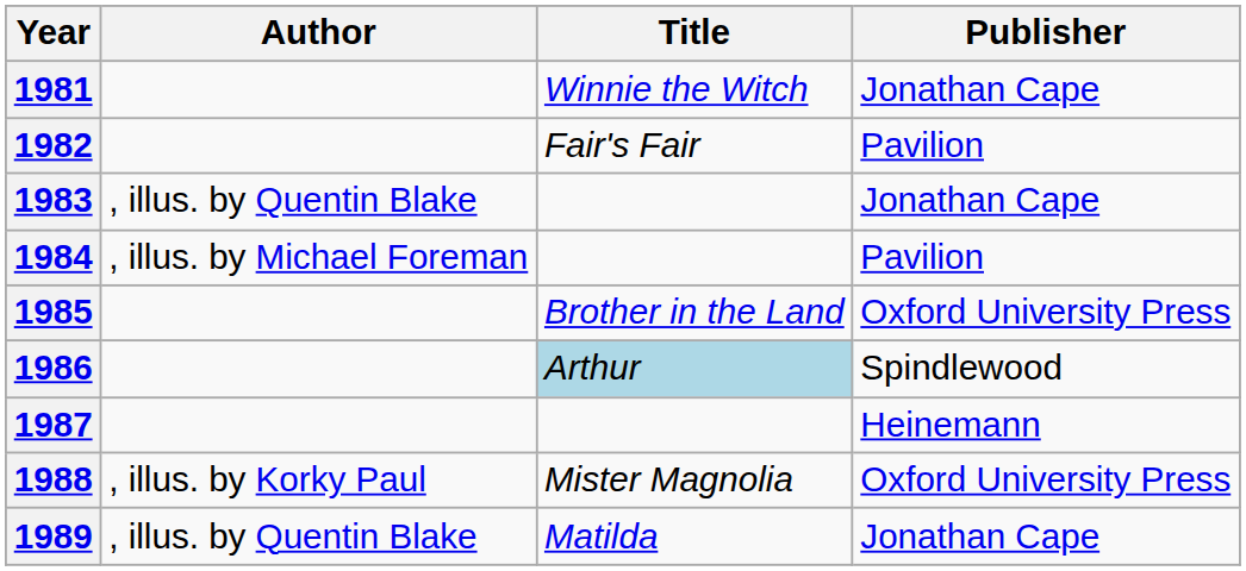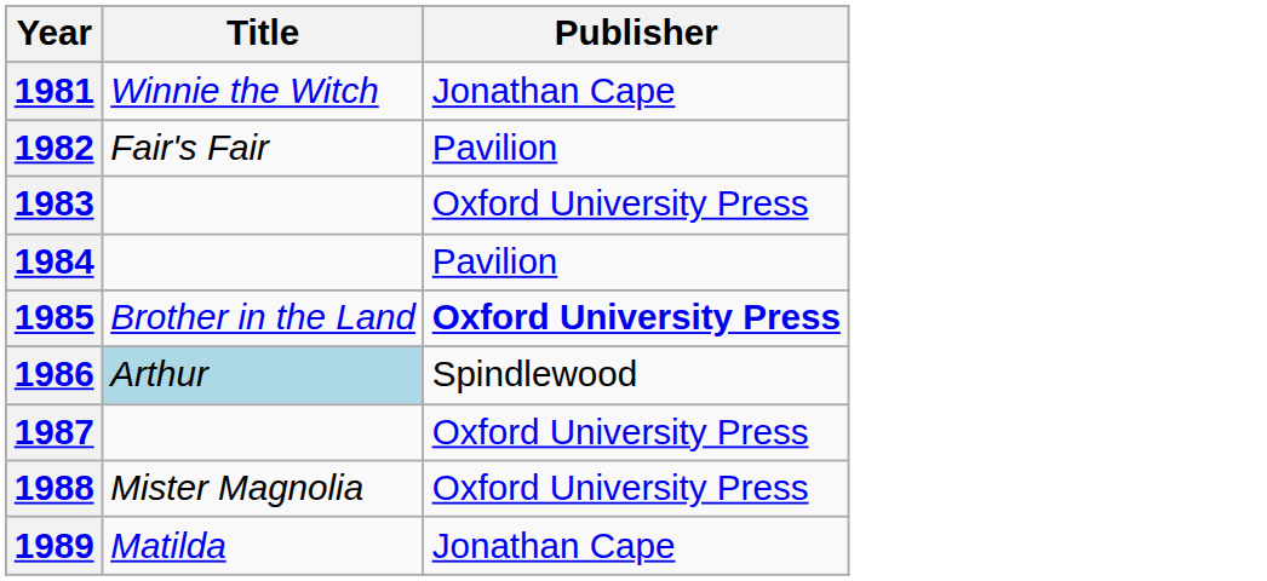 <table class="wikitable sortable mw-collapsible">
 <tr>
 <th>Year</th>
-<th>Author</th>
 <th>Title</th>
 <th>Publisher</th>
 </tr>
 <tr>
 <th><a href='#'>1981</a></th>
-<td></td>
 <td><em><a href='#'>Winnie the Witch</a></em></td>
 <td><a href='#'>Jonathan Cape</a></td>
 </tr>
 <tr>
 <th><a href='#'>1982</a></th>
-<td></td>
 <td><em>Fair's Fair</em></td>
 <td><a href='#'>Pavilion</a></td>
 </tr>
 <tr>
 <th><a href='#'>1983</a></th>
-<td>, illus. by <a href='#'>Quentin Blake</a></td>
 <td><em></em></td>
-<td><a href='#'>Jonathan Cape</a></td>
+<td><a href='#'>Oxford University Press</a></td>
 </tr>
 <tr>
 <th><a href='#'>1984</a></th>
-<td>, illus. by <a href='#'>Michael Foreman</a></td>
 <td></td>
 <td><a href='#'>Pavilion</a></td>
 </tr>
 <tr>
 <th><a href='#'>1985</a></th>
-<td></td>
 <td><em><a href='#'>Brother in the Land</a></em></td>
-<td><a href='#'>Oxford University Press</a></td>
+<td><strong><a href='#'>Oxford University Press</a></strong></td>
 </tr>
 <tr>
 <th><a href='#'>1986</a></th>
-<td></td>
 <td style="background: lightblue;"><em>Arthur</em></td>
 <td>Spindlewood</td>
 </tr>
 <tr>
 <th><a href='#'>1987</a></th>
-<td></td>
 <td><em></em></td>
-<td><a href='#'>Heinemann</a></td>
+<td><a href='#'>Oxford University Press</a></td>
 </tr>
 <tr>
 <th><a href='#'>1988</a></th>
-<td>, illus. by <a href='#'>Korky Paul</a></td>
 <td><em>Mister Magnolia</em></td>
 <td><a href='#'>Oxford University Press</a></td>
 </tr>
 <tr>
 <th><a href='#'>1989</a></th>
-<td>, illus. by <a href='#'>Quentin Blake</a></td>
 <td><em><a href='#'>Matilda</a></em></td>
 <td><a href='#'>Jonathan Cape</a></td>
 </tr>
 </table>
